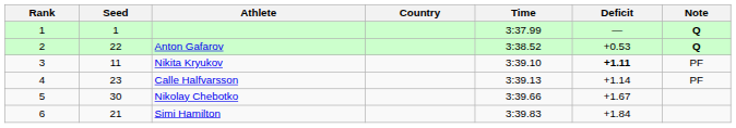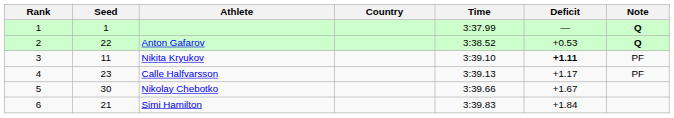 <table class="wikitable sortable" style="text-align:center" width=55%>
 <tr>
 <th>Rank</th>
 <th>Seed</th>
 <th>Athlete</th>
 <th>Country</th>
 <th>Time</th>
 <th>Deficit</th>
 <th>Note</th>
 </tr>
 <tr bgcolor="#ccffcc">
 <td>1</td>
 <td>1</td>
 <td align="left"></td>
 <td align="left"></td>
 <td>3:37.99</td>
 <td>—</td>
 <td><strong>Q</strong></td>
 </tr>
 <tr bgcolor="#ccffcc">
 <td>2</td>
 <td>22</td>
 <td align="left"><a href='#'>Anton Gafarov</a></td>
 <td align="left"></td>
 <td>3:38.52</td>
 <td>+0.53</td>
 <td><strong>Q</strong></td>
 </tr>
 <tr>
 <td>3</td>
 <td>11</td>
 <td align="left"><a href='#'>Nikita Kryukov</a></td>
 <td align="left"></td>
 <td>3:39.10</td>
 <td><strong>+1.11</strong></td>
 <td>PF</td>
 </tr>
 <tr>
 <td>4</td>
 <td>23</td>
 <td align="left"><a href='#'>Calle Halfvarsson</a></td>
 <td align="left"></td>
 <td>3:39.13</td>
-<td>+1.14</td>
+<td>+1.17</td>
 <td>PF</td>
 </tr>
 <tr>
 <td>5</td>
 <td>30</td>
 <td align="left"><a href='#'>Nikolay Chebotko</a></td>
 <td align="left"></td>
 <td>3:39.66</td>
 <td>+1.67</td>
 <td></td>
 </tr>
 <tr>
 <td>6</td>
 <td>21</td>
 <td align="left"><a href='#'>Simi Hamilton</a></td>
 <td align="left"></td>
 <td>3:39.83</td>
 <td>+1.84</td>
 <td></td>
 </tr>
 </table>
